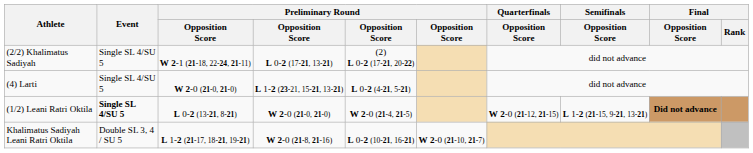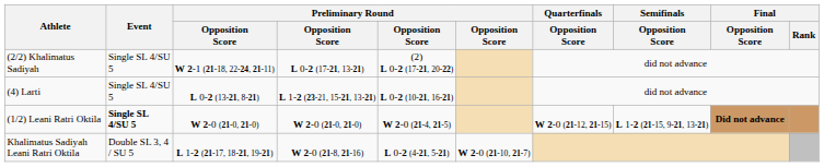 <table class="wikitable" border="1" style="font-size:90%">
 <tr>
 <th width=140 rowspan=2>Athlete</th>
 <th width=90 rowspan=2>Event</th>
 <th colspan=4>Preliminary Round</th>
 <th>Quarterfinals</th>
 <th>Semifinals</th>
 <th width="150" colspan="2">Final</th>
 </tr>
 <tr>
 <th>Opposition<br>Score</th>
 <th>Opposition<br>Score</th>
 <th>Opposition<br>Score</th>
 <th>Opposition<br>Score</th>
 <th>Opposition<br>Score</th>
 <th>Opposition<br>Score</th>
 <th>Opposition<br>Score</th>
 <th>Rank</th>
 </tr>
 <tr>
 <td>(2/2) Khalimatus Sadiyah</td>
 <td>Single SL 4/SU 5</td>
 <td align=center><br><strong>W</strong> <strong>2</strong>-1 <small>(<strong>21</strong>-18, 22-<strong>24</strong>, <strong>21</strong>-11)</small></td>
 <td align=center> <br><strong>L</strong> 0-<strong>2</strong> <small>(17-<strong>21</strong>, 13-<strong>21</strong>)</small></td>
 <td align=center>(2) <br><strong>L</strong> 0-<strong>2</strong> <small>(17-<strong>21</strong>, 20-<strong>22</strong>)</small></td>
 <td bgcolor="wheat"></td>
 <td align=center colspan="4">did not advance</td>
 </tr>
 <tr>
 <td>(4) Larti</td>
 <td>Single SL 4/SU 5</td>
-<td align=center><br><strong>W</strong> <strong>2</strong>-0 <small>(<strong>21</strong>-0, <strong>21</strong>-0)</small></td>
+<td align=center><br><strong>L</strong> 0-<strong>2</strong> <small>(13-<strong>21</strong>, 8-<strong>21</strong>)</small></td>
 <td align=center><br><strong>L</strong> 1-<strong>2</strong> <small>(<strong>23</strong>-21, 15-<strong>21</strong>, 13-<strong>21</strong>)</small></td>
-<td align=center><br><strong>L</strong> 0-<strong>2</strong> <small>(4-<strong>21</strong>, 5-<strong>21</strong>)</small></td>
+<td align=center><br><strong>L</strong> 0-<strong>2</strong> <small>(10-<strong>21</strong>, 16-<strong>21</strong>)</small></td>
 <td bgcolor="wheat"></td>
 <td align=center colspan="4">did not advance</td>
 </tr>
 <tr>
 <td>(1/2) Leani Ratri Oktila</td>
 <td><strong>Single SL 4/SU 5</strong></td>
-<td align=center><br><strong>L</strong> 0-<strong>2</strong> <small>(13-<strong>21</strong>, 8-<strong>21</strong>)</small></td>
+<td align=center><br><strong>W</strong> <strong>2</strong>-0 <small>(<strong>21</strong>-0, <strong>21</strong>-0)</small></td>
 <td align=center><br><strong>W</strong> <strong>2</strong>-0 <small>(<strong>21</strong>-0, <strong>21</strong>-0)</small></td>
 <td align=center><br><strong>W</strong> <strong>2</strong>-0 <small>(<strong>21</strong>-4, <strong>21</strong>-5)</small></td>
 <td bgcolor="wheat"></td>
 <td align=center><br><strong>W</strong> <strong>2</strong>-0 <small>(<strong>21</strong>-12, <strong>21</strong>-15)</small></td>
 <td align=center><br><strong>L</strong> 1-<strong>2</strong> <small>(<strong>21</strong>-15, 9-<strong>21</strong>, 13-<strong>21</strong>)</small></td>
 <td align=center bgcolor=cc9966><strong>Did not advance</strong></td>
 <td align=center bgcolor=cc9966></td>
 </tr>
 <tr>
 <td>Khalimatus Sadiyah <br> Leani Ratri Oktila</td>
 <td>Double SL 3, 4 / SU 5</td>
 <td align=center><br><strong>L</strong> 1-<strong>2</strong> <small>(<strong>21</strong>-17, 18-<strong>21</strong>, 19-<strong>21</strong>)</small></td>
 <td align=center><br><strong>W</strong> <strong>2</strong>-0 <small>(<strong>21</strong>-8, <strong>21</strong>-16)</small></td>
-<td align=center><br><strong>L</strong> 0-<strong>2</strong> <small>(10-<strong>21</strong>, 16-<strong>21</strong>)</small></td>
+<td align=center><br><strong>L</strong> 0-<strong>2</strong> <small>(4-<strong>21</strong>, 5-<strong>21</strong>)</small></td>
 <td align=center><br><strong>W</strong> <strong>2</strong>-0 <small>(<strong>21</strong>-10, <strong>21</strong>-7)</small></td>
 <td colspan="3" bgcolor="wheat"></td>
 <td align=center bgcolor="silver"></td>
 </tr>
 </table>
